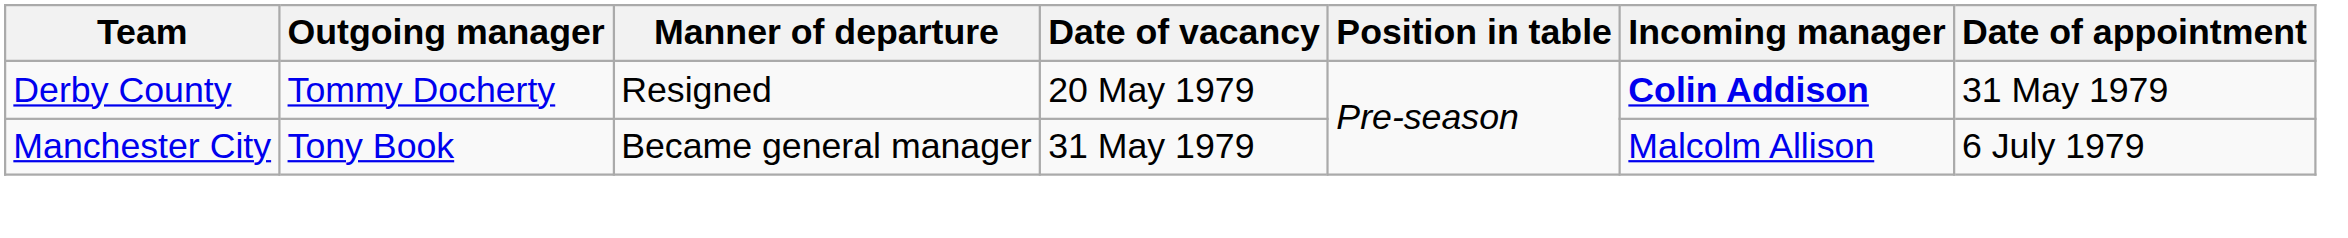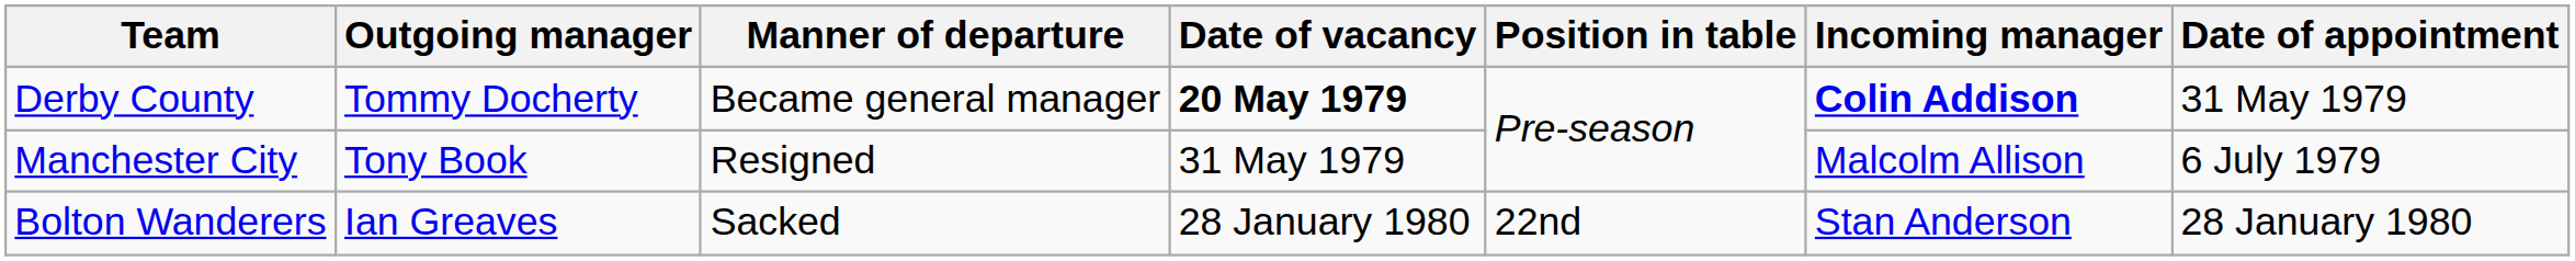 <table class="wikitable">
 <tr>
 <th>Team</th>
 <th>Outgoing manager</th>
 <th>Manner of departure</th>
 <th>Date of vacancy</th>
 <th>Position in table</th>
 <th>Incoming manager</th>
 <th>Date of appointment</th>
 </tr>
 <tr>
 <td><a href='#'>Derby County</a></td>
 <td> <a href='#'>Tommy Docherty</a></td>
-<td>Resigned</td>
-<td>20 May 1979</td>
+<td>Became general manager</td>
+<td><strong>20 May 1979</strong></td>
 <td Rowspan="2"><em>Pre-season</em></td>
 <td><strong> <a href='#'>Colin Addison</a></strong></td>
 <td>31 May 1979</td>
 </tr>
 <tr>
 <td><a href='#'>Manchester City</a></td>
 <td> <a href='#'>Tony Book</a></td>
-<td>Became general manager</td>
+<td>Resigned</td>
 <td>31 May 1979</td>
 <td> <a href='#'>Malcolm Allison</a></td>
 <td>6 July 1979</td>
 </tr>
+<tr>
+<td><a href='#'>Bolton Wanderers</a></td>
+<td> <a href='#'>Ian Greaves</a></td>
+<td>Sacked</td>
+<td>28 January 1980</td>
+<td>22nd</td>
+<td> <a href='#'>Stan Anderson</a></td>
+<td>28 January 1980</td>
+</tr>
 </table>
